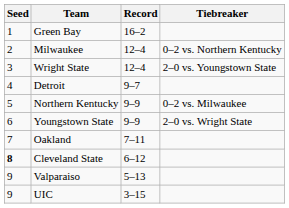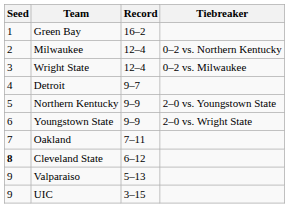 <table class="wikitable" style="font-size: 95%">
 <tr>
 <th>Seed</th>
 <th>Team</th>
 <th>Record</th>
 <th>Tiebreaker</th>
 </tr>
 <tr>
 <td>1</td>
 <td>Green Bay</td>
 <td>16–2</td>
 <td></td>
 </tr>
 <tr>
 <td>2</td>
 <td>Milwaukee</td>
 <td>12–4</td>
 <td>0–2 vs. Northern Kentucky</td>
 </tr>
 <tr>
 <td>3</td>
 <td>Wright State</td>
 <td>12–4</td>
-<td>2–0 vs. Youngstown State</td>
+<td>0–2 vs. Milwaukee</td>
 </tr>
 <tr>
 <td>4</td>
 <td>Detroit</td>
 <td>9–7</td>
 <td></td>
 </tr>
 <tr>
 <td>5</td>
 <td>Northern Kentucky</td>
 <td>9–9</td>
-<td>0–2 vs. Milwaukee</td>
+<td>2–0 vs. Youngstown State</td>
 </tr>
 <tr>
 <td>6</td>
 <td>Youngstown State</td>
 <td>9–9</td>
 <td>2–0 vs. Wright State</td>
 </tr>
 <tr>
 <td>7</td>
 <td>Oakland</td>
 <td>7–11</td>
 <td></td>
 </tr>
 <tr>
 <td><strong>8</strong></td>
 <td>Cleveland State</td>
 <td>6–12</td>
 <td></td>
 </tr>
 <tr>
 <td>9</td>
 <td>Valparaiso</td>
 <td>5–13</td>
 <td></td>
 </tr>
 <tr>
 <td>9</td>
 <td>UIC</td>
 <td>3–15</td>
 <td></td>
 </tr>
 </table>
